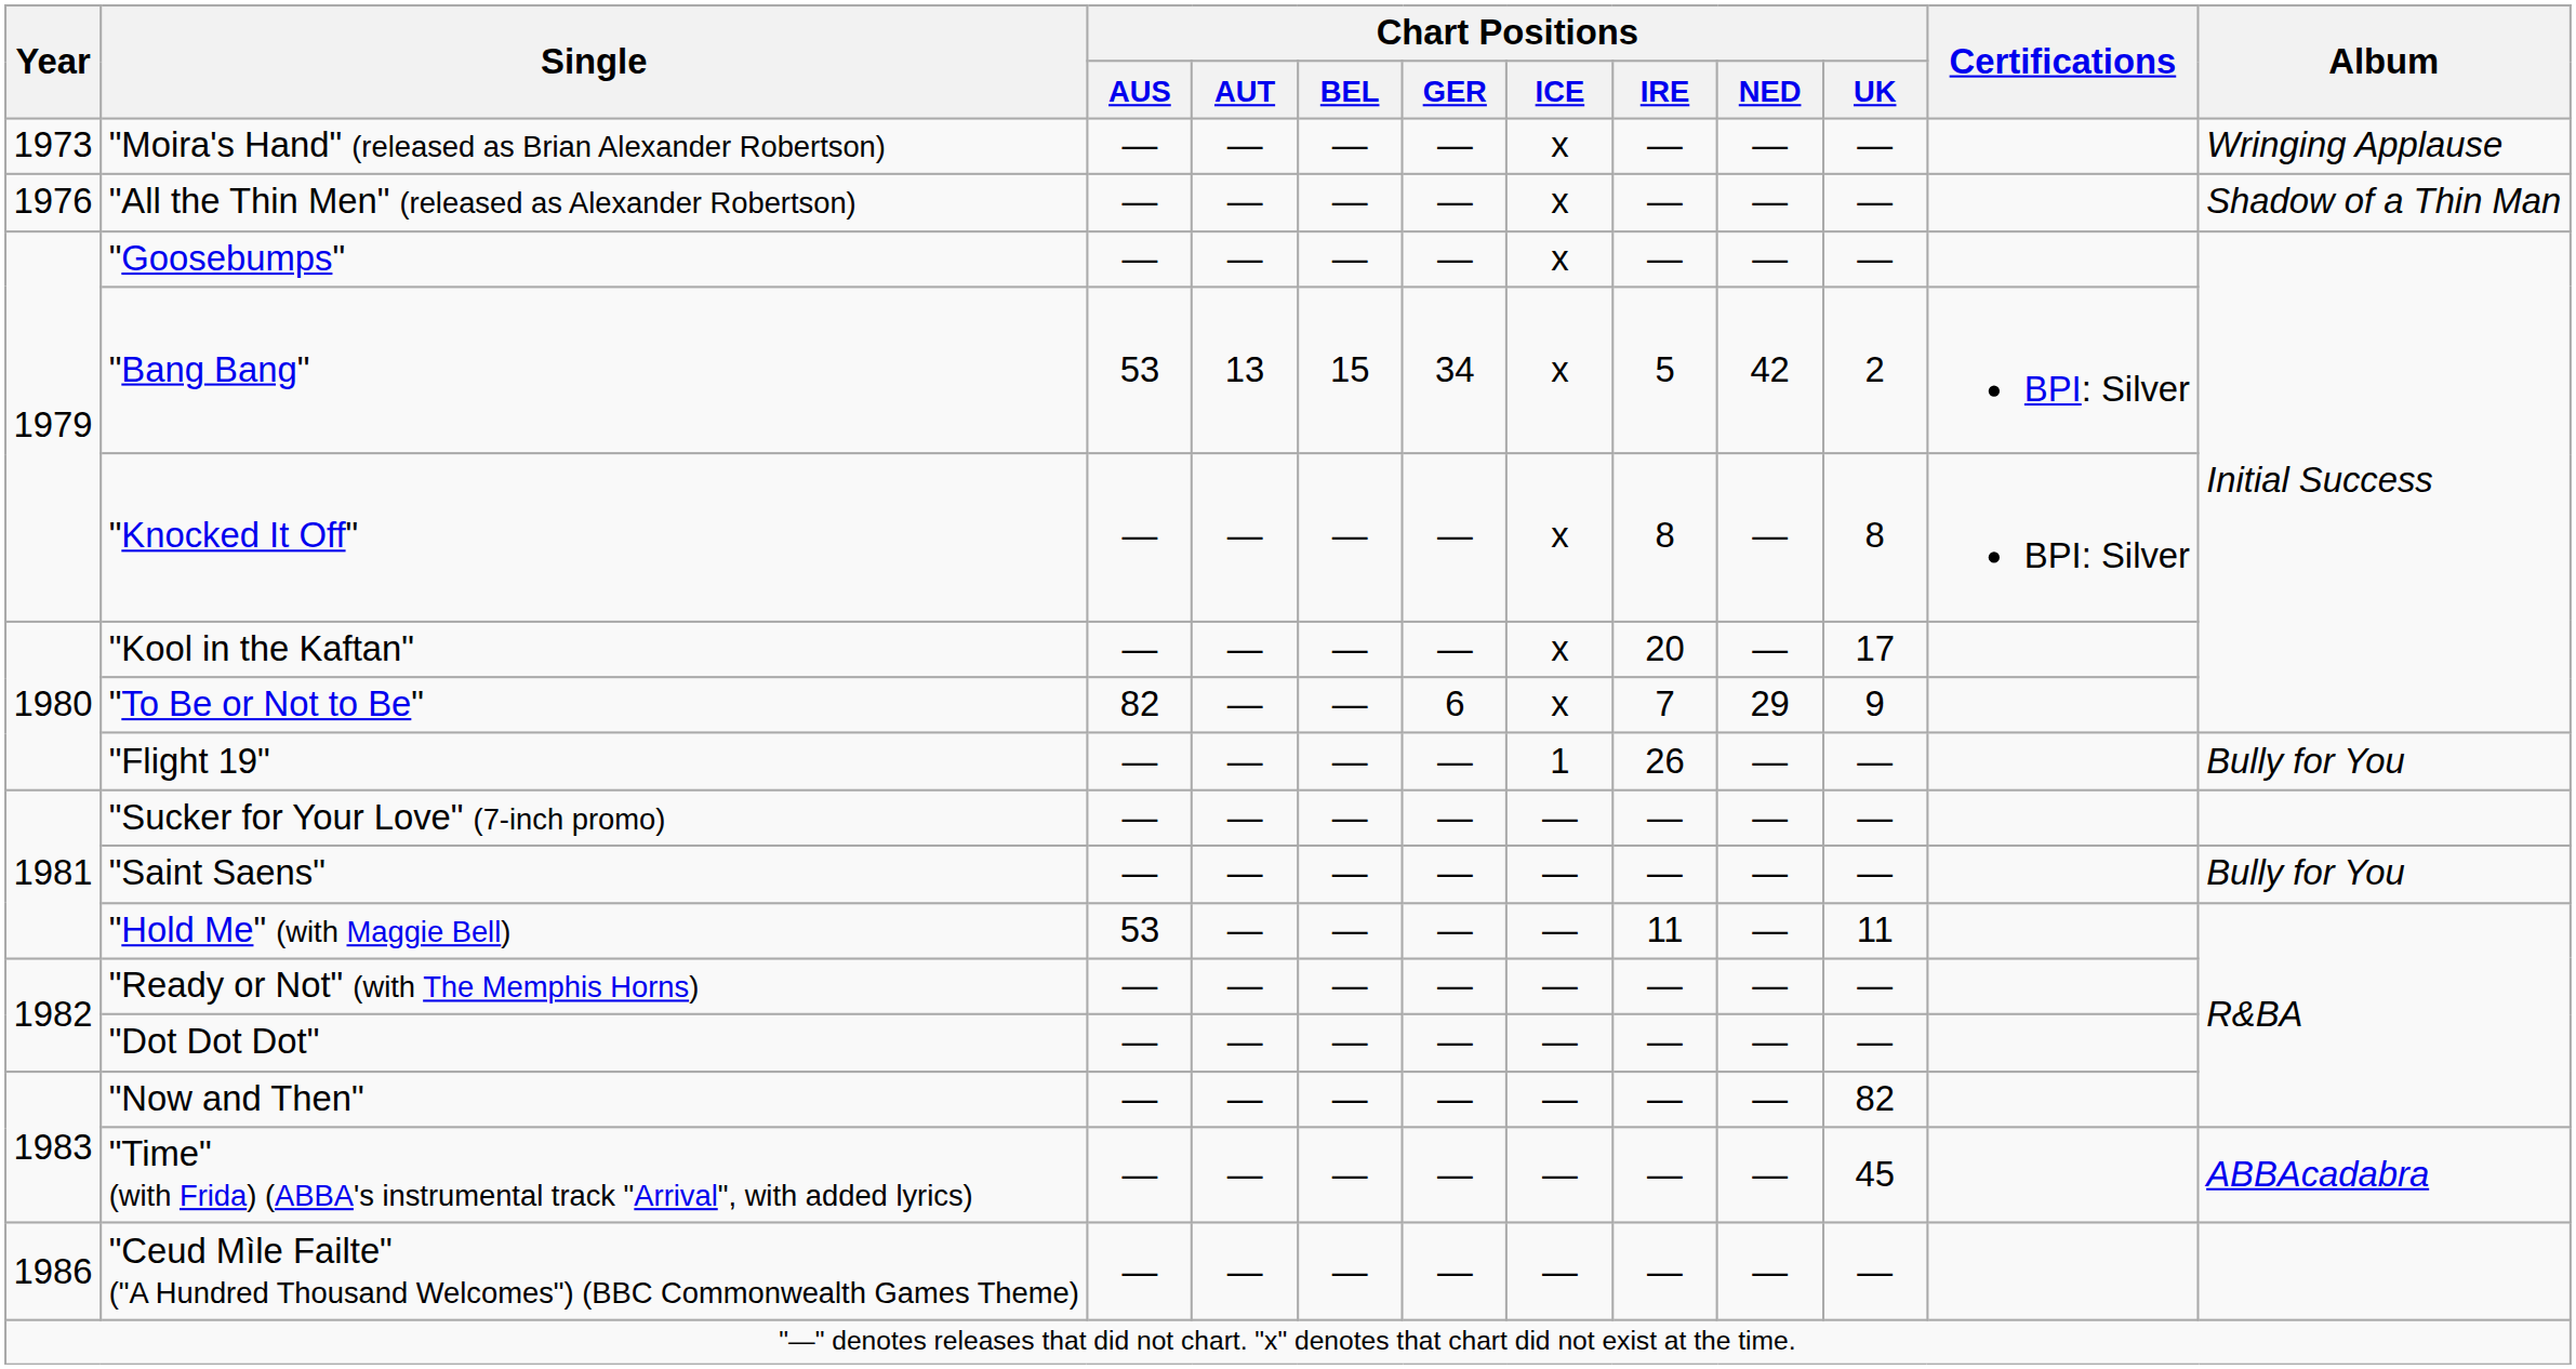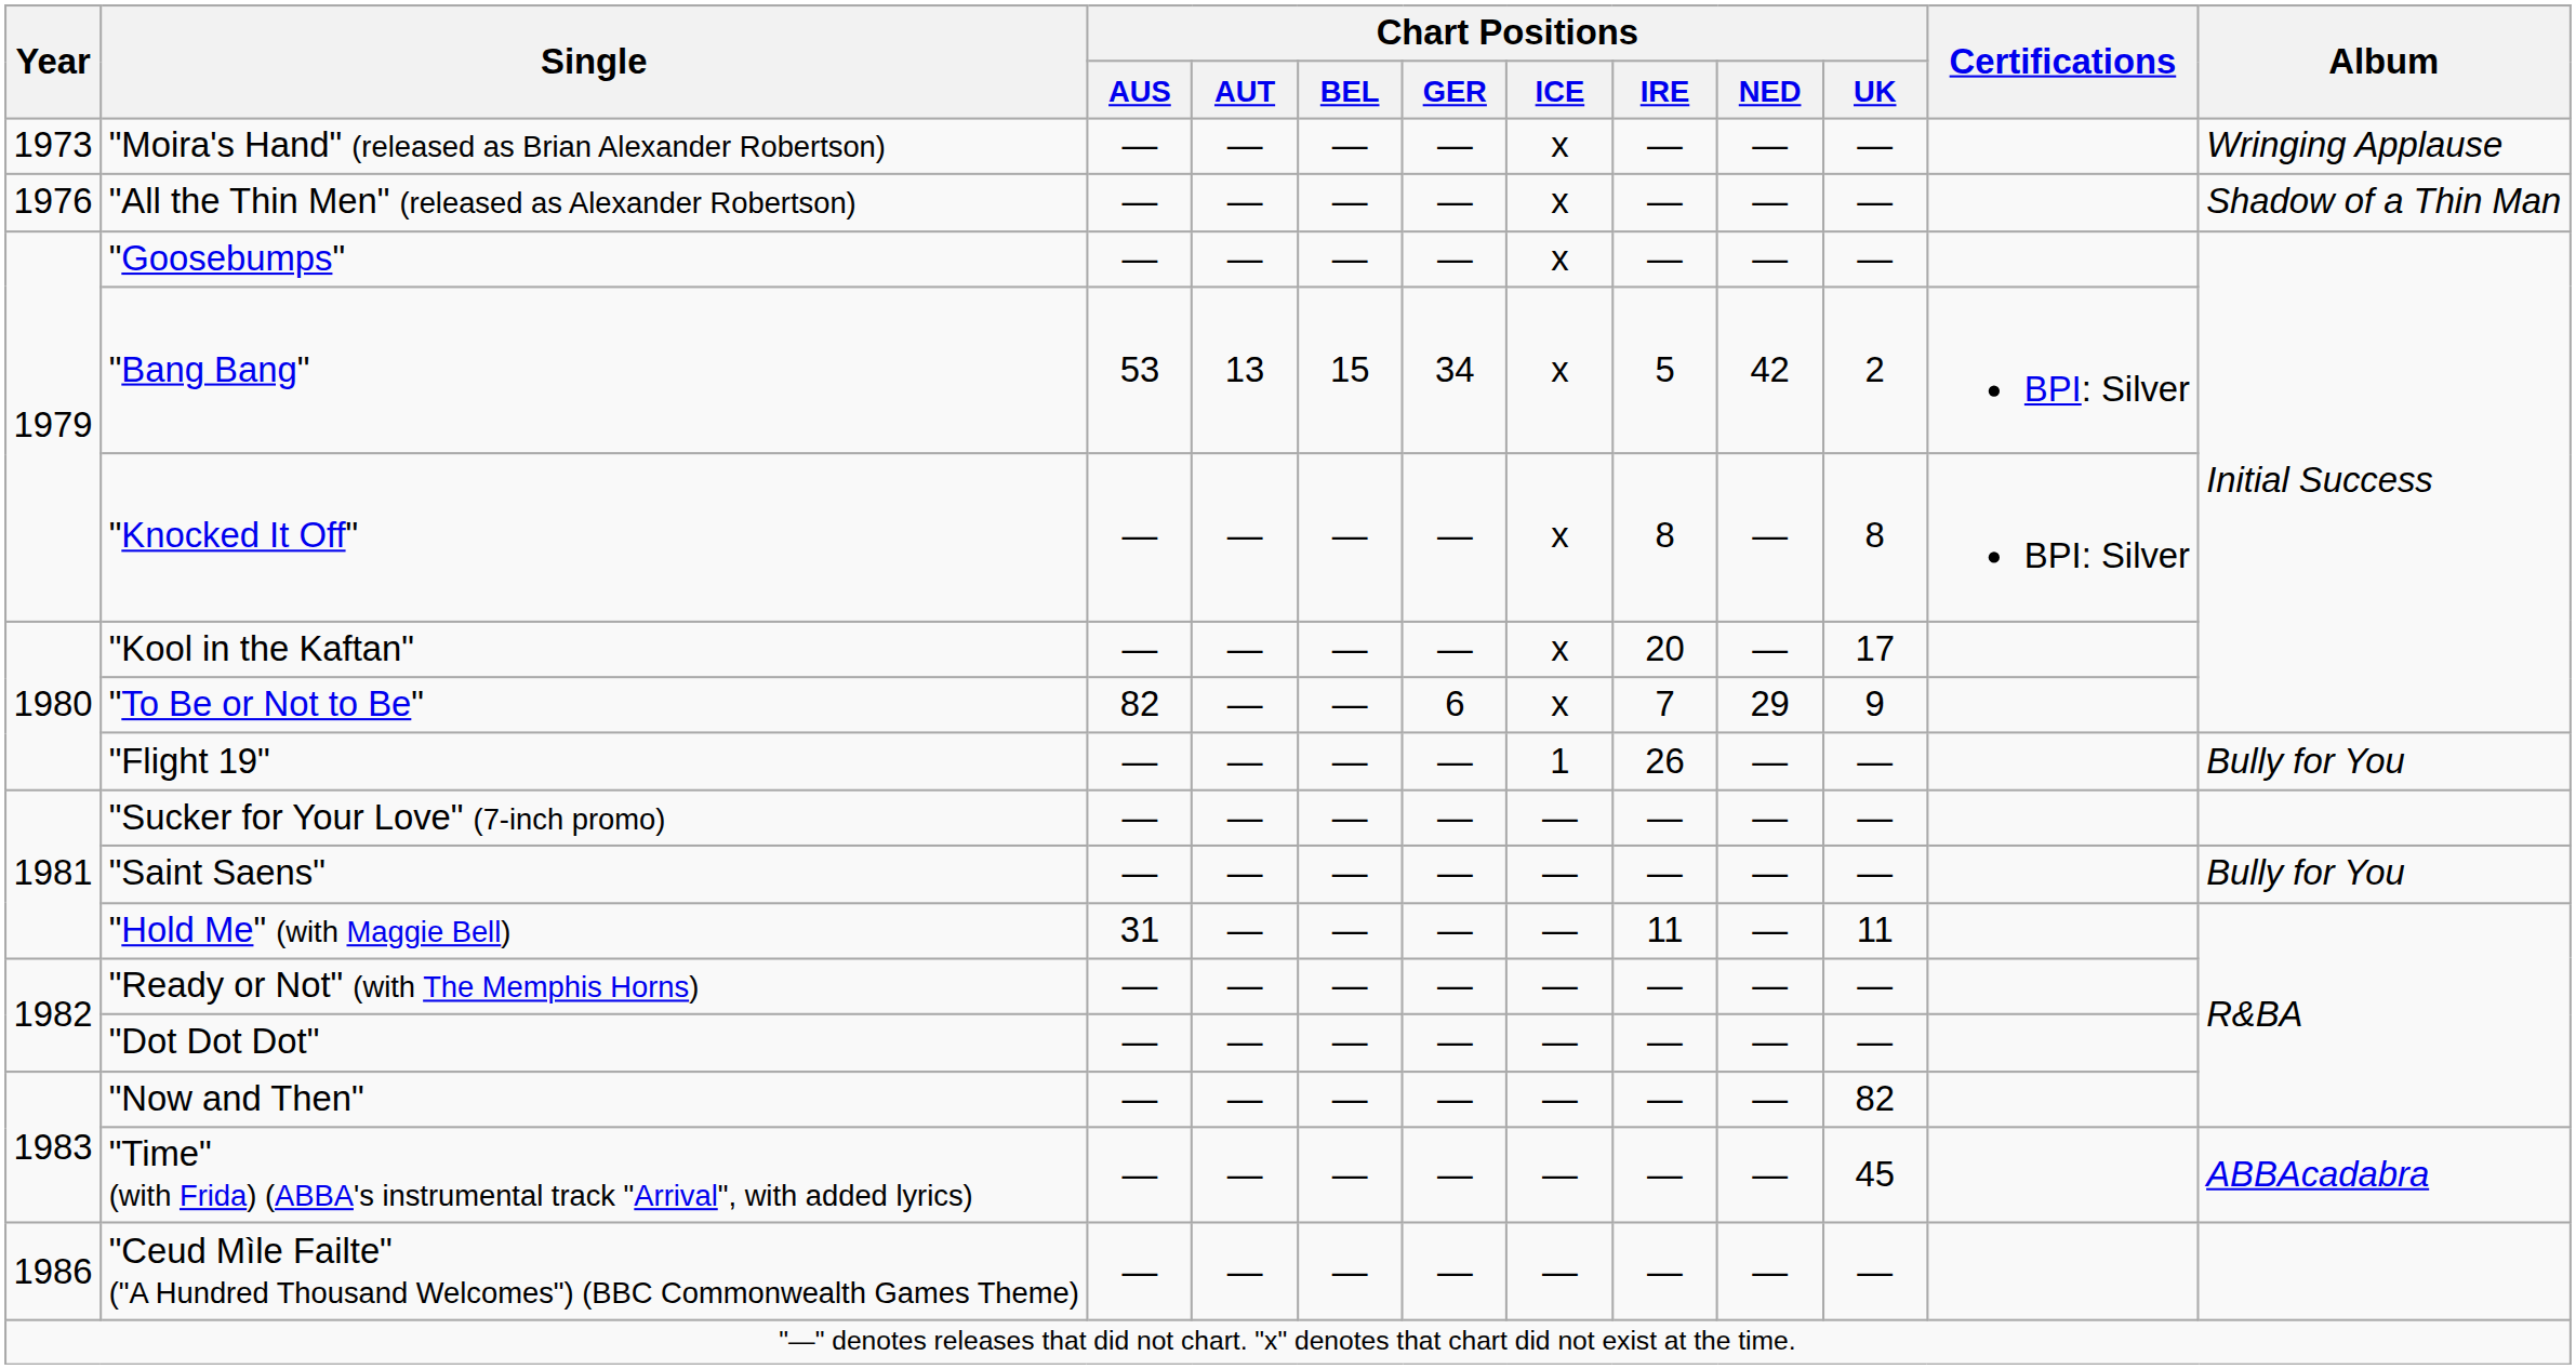 <table class="wikitable">
 <tr>
 <th rowspan="2">Year</th>
 <th rowspan="2">Single</th>
 <th colspan="8">Chart Positions</th>
 <th rowspan="2"><a href='#'>Certifications</a></th>
 <th rowspan="2">Album</th>
 </tr>
 <tr>
 <th width=40><small><a href='#'>AUS</a></small><br></th>
 <th width=40><small><a href='#'>AUT</a></small><br></th>
 <th width=40><small><a href='#'>BEL</a></small><br></th>
 <th width=40><small><a href='#'>GER</a></small><br></th>
 <th width=40><small><a href='#'>ICE</a></small><br></th>
 <th width=40><small><a href='#'>IRE</a></small><br></th>
 <th width=40><small><a href='#'>NED</a></small><br></th>
 <th width=40><small><a href='#'>UK</a></small><br></th>
 </tr>
 <tr>
 <td>1973</td>
 <td>"Moira's Hand" <small>(released as Brian Alexander Robertson)</small></td>
 <td style="text-align:center;">—</td>
 <td style="text-align:center;">—</td>
 <td style="text-align:center;">—</td>
 <td style="text-align:center;">—</td>
 <td style="text-align:center;">x</td>
 <td style="text-align:center;">—</td>
 <td style="text-align:center;">—</td>
 <td style="text-align:center;">—</td>
 <td></td>
 <td><em>Wringing Applause</em></td>
 </tr>
 <tr>
 <td>1976</td>
 <td>"All the Thin Men" <small>(released as Alexander Robertson)</small></td>
 <td style="text-align:center;">—</td>
 <td style="text-align:center;">—</td>
 <td style="text-align:center;">—</td>
 <td style="text-align:center;">—</td>
 <td style="text-align:center;">x</td>
 <td style="text-align:center;">—</td>
 <td style="text-align:center;">—</td>
 <td style="text-align:center;">—</td>
 <td></td>
 <td><em>Shadow of a Thin Man</em></td>
 </tr>
 <tr>
 <td rowspan="3">1979</td>
 <td>"<a href='#'>Goosebumps</a>"</td>
 <td style="text-align:center;">—</td>
 <td style="text-align:center;">—</td>
 <td style="text-align:center;">—</td>
 <td style="text-align:center;">—</td>
 <td style="text-align:center;">x</td>
 <td style="text-align:center;">—</td>
 <td style="text-align:center;">—</td>
 <td style="text-align:center;">—</td>
 <td></td>
 <td rowspan="5"><em>Initial Success</em></td>
 </tr>
 <tr>
 <td>"<a href='#'>Bang Bang</a>"</td>
 <td style="text-align:center;">53</td>
 <td style="text-align:center;">13</td>
 <td style="text-align:center;">15</td>
 <td style="text-align:center;">34</td>
 <td style="text-align:center;">x</td>
 <td style="text-align:center;">5</td>
 <td style="text-align:center;">42</td>
 <td style="text-align:center;">2</td>
 <td><br><ul><li><a href='#'>BPI</a>: Silver</li></ul></td>
 </tr>
 <tr>
 <td>"<a href='#'>Knocked It Off</a>"</td>
 <td style="text-align:center;">—</td>
 <td style="text-align:center;">—</td>
 <td style="text-align:center;">—</td>
 <td style="text-align:center;">—</td>
 <td style="text-align:center;">x</td>
 <td style="text-align:center;">8</td>
 <td style="text-align:center;">—</td>
 <td style="text-align:center;">8</td>
 <td><br><ul><li>BPI: Silver</li></ul></td>
 </tr>
 <tr>
 <td rowspan="3">1980</td>
 <td>"Kool in the Kaftan"</td>
 <td style="text-align:center;">—</td>
 <td style="text-align:center;">—</td>
 <td style="text-align:center;">—</td>
 <td style="text-align:center;">—</td>
 <td style="text-align:center;">x</td>
 <td style="text-align:center;">20</td>
 <td style="text-align:center;">—</td>
 <td style="text-align:center;">17</td>
 <td></td>
 </tr>
 <tr>
 <td>"<a href='#'>To Be or Not to Be</a>"</td>
 <td style="text-align:center;">82</td>
 <td style="text-align:center;">—</td>
 <td style="text-align:center;">—</td>
 <td style="text-align:center;">6</td>
 <td style="text-align:center;">x</td>
 <td style="text-align:center;">7</td>
 <td style="text-align:center;">29</td>
 <td style="text-align:center;">9</td>
 <td></td>
 </tr>
 <tr>
 <td>"Flight 19"</td>
 <td style="text-align:center;">—</td>
 <td style="text-align:center;">—</td>
 <td style="text-align:center;">—</td>
 <td style="text-align:center;">—</td>
 <td style="text-align:center;">1</td>
 <td style="text-align:center;">26</td>
 <td style="text-align:center;">—</td>
 <td style="text-align:center;">—</td>
 <td></td>
 <td><em>Bully for You</em></td>
 </tr>
 <tr>
 <td rowspan="3">1981</td>
 <td>"Sucker for Your Love" <small>(7-inch promo)</small></td>
 <td style="text-align:center;">—</td>
 <td style="text-align:center;">—</td>
 <td style="text-align:center;">—</td>
 <td style="text-align:center;">—</td>
 <td style="text-align:center;">—</td>
 <td style="text-align:center;">—</td>
 <td style="text-align:center;">—</td>
 <td style="text-align:center;">—</td>
 <td></td>
 <td></td>
 </tr>
 <tr>
 <td>"Saint Saens"</td>
 <td style="text-align:center;">—</td>
 <td style="text-align:center;">—</td>
 <td style="text-align:center;">—</td>
 <td style="text-align:center;">—</td>
 <td style="text-align:center;">—</td>
 <td style="text-align:center;">—</td>
 <td style="text-align:center;">—</td>
 <td style="text-align:center;">—</td>
 <td></td>
 <td><em>Bully for You</em></td>
 </tr>
 <tr>
 <td>"<a href='#'>Hold Me</a>" <small>(with <a href='#'>Maggie Bell</a>)</small></td>
-<td style="text-align:center;">53</td>
+<td style="text-align:center;">31</td>
 <td style="text-align:center;">—</td>
 <td style="text-align:center;">—</td>
 <td style="text-align:center;">—</td>
 <td style="text-align:center;">—</td>
 <td style="text-align:center;">11</td>
 <td style="text-align:center;">—</td>
 <td style="text-align:center;">11</td>
 <td></td>
 <td rowspan="4"><em>R&BA</em></td>
 </tr>
 <tr>
 <td rowspan="2">1982</td>
 <td>"Ready or Not" <small>(with <a href='#'>The Memphis Horns</a>)</small></td>
 <td style="text-align:center;">—</td>
 <td style="text-align:center;">—</td>
 <td style="text-align:center;">—</td>
 <td style="text-align:center;">—</td>
 <td style="text-align:center;">—</td>
 <td style="text-align:center;">—</td>
 <td style="text-align:center;">—</td>
 <td style="text-align:center;">—</td>
 <td></td>
 </tr>
 <tr>
 <td>"Dot Dot Dot"</td>
 <td style="text-align:center;">—</td>
 <td style="text-align:center;">—</td>
 <td style="text-align:center;">—</td>
 <td style="text-align:center;">—</td>
 <td style="text-align:center;">—</td>
 <td style="text-align:center;">—</td>
 <td style="text-align:center;">—</td>
 <td style="text-align:center;">—</td>
 <td></td>
 </tr>
 <tr>
 <td rowspan="2">1983</td>
 <td>"Now and Then"</td>
 <td style="text-align:center;">—</td>
 <td style="text-align:center;">—</td>
 <td style="text-align:center;">—</td>
 <td style="text-align:center;">—</td>
 <td style="text-align:center;">—</td>
 <td style="text-align:center;">—</td>
 <td style="text-align:center;">—</td>
 <td style="text-align:center;">82</td>
 <td></td>
 </tr>
 <tr>
 <td>"Time" <br><small>(with <a href='#'>Frida</a>) (<a href='#'>ABBA</a>'s instrumental track "<a href='#'>Arrival</a>", with added lyrics)</small></td>
 <td style="text-align:center;">—</td>
 <td style="text-align:center;">—</td>
 <td style="text-align:center;">—</td>
 <td style="text-align:center;">—</td>
 <td style="text-align:center;">—</td>
 <td style="text-align:center;">—</td>
 <td style="text-align:center;">—</td>
 <td style="text-align:center;">45</td>
 <td></td>
 <td><em><a href='#'>ABBAcadabra</a></em></td>
 </tr>
 <tr>
 <td>1986</td>
 <td>"Ceud Mìle Failte" <br><small>("A Hundred Thousand Welcomes") (BBC Commonwealth Games Theme)</small></td>
 <td style="text-align:center;">—</td>
 <td style="text-align:center;">—</td>
 <td style="text-align:center;">—</td>
 <td style="text-align:center;">—</td>
 <td style="text-align:center;">—</td>
 <td style="text-align:center;">—</td>
 <td style="text-align:center;">—</td>
 <td style="text-align:center;">—</td>
 <td></td>
 <td></td>
 </tr>
 <tr>
 <td align="center" colspan="13" style="font-size: 9pt">"—" denotes releases that did not chart. "x" denotes that chart did not exist at the time.</td>
 </tr>
 </table>
